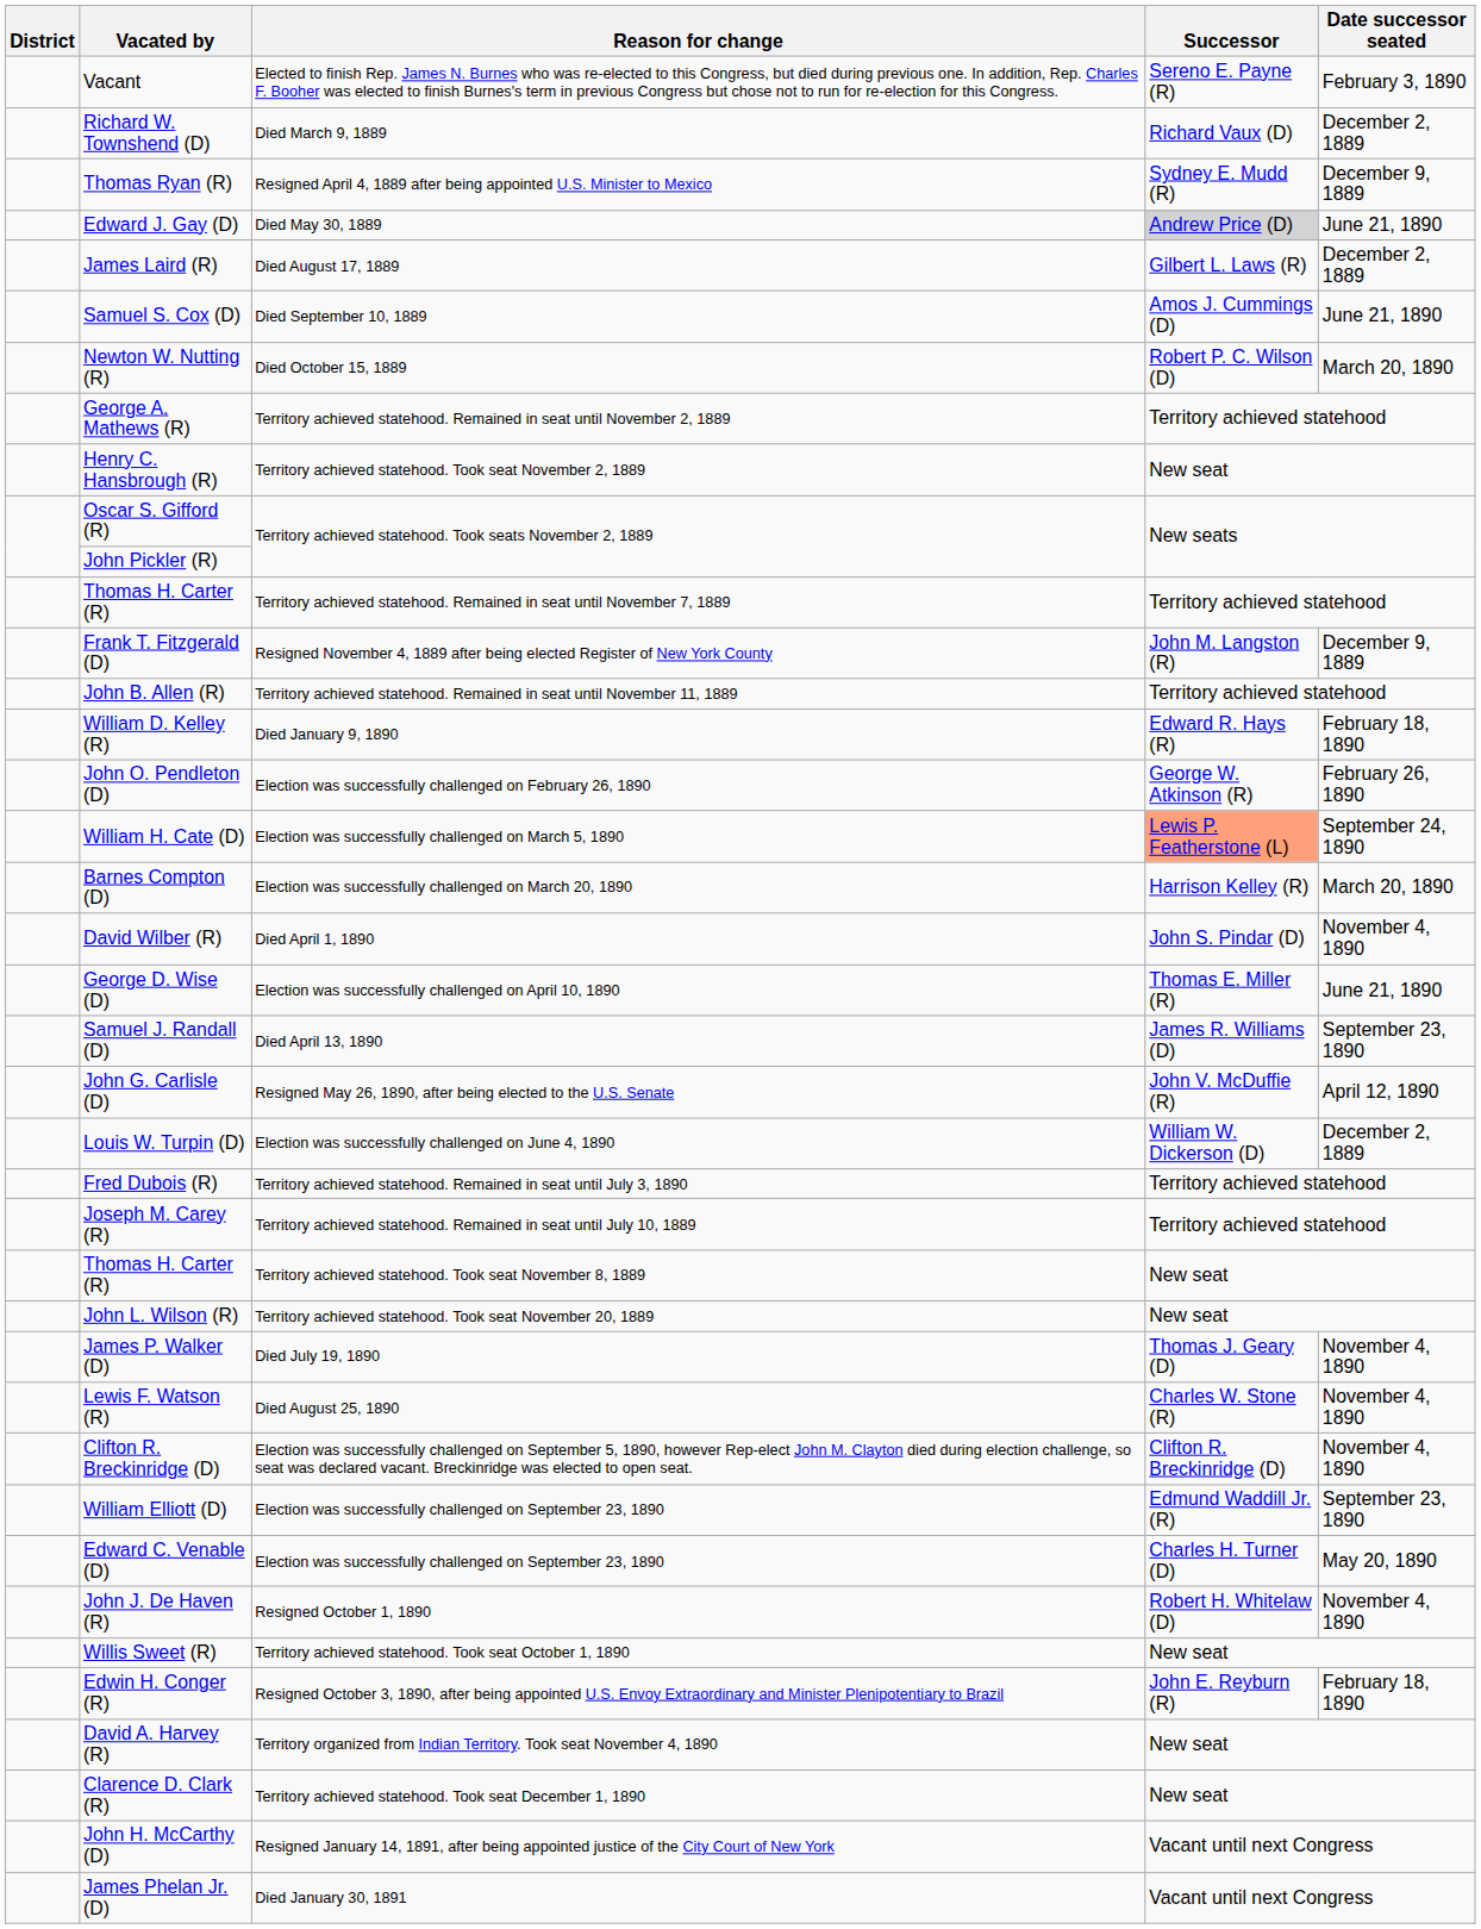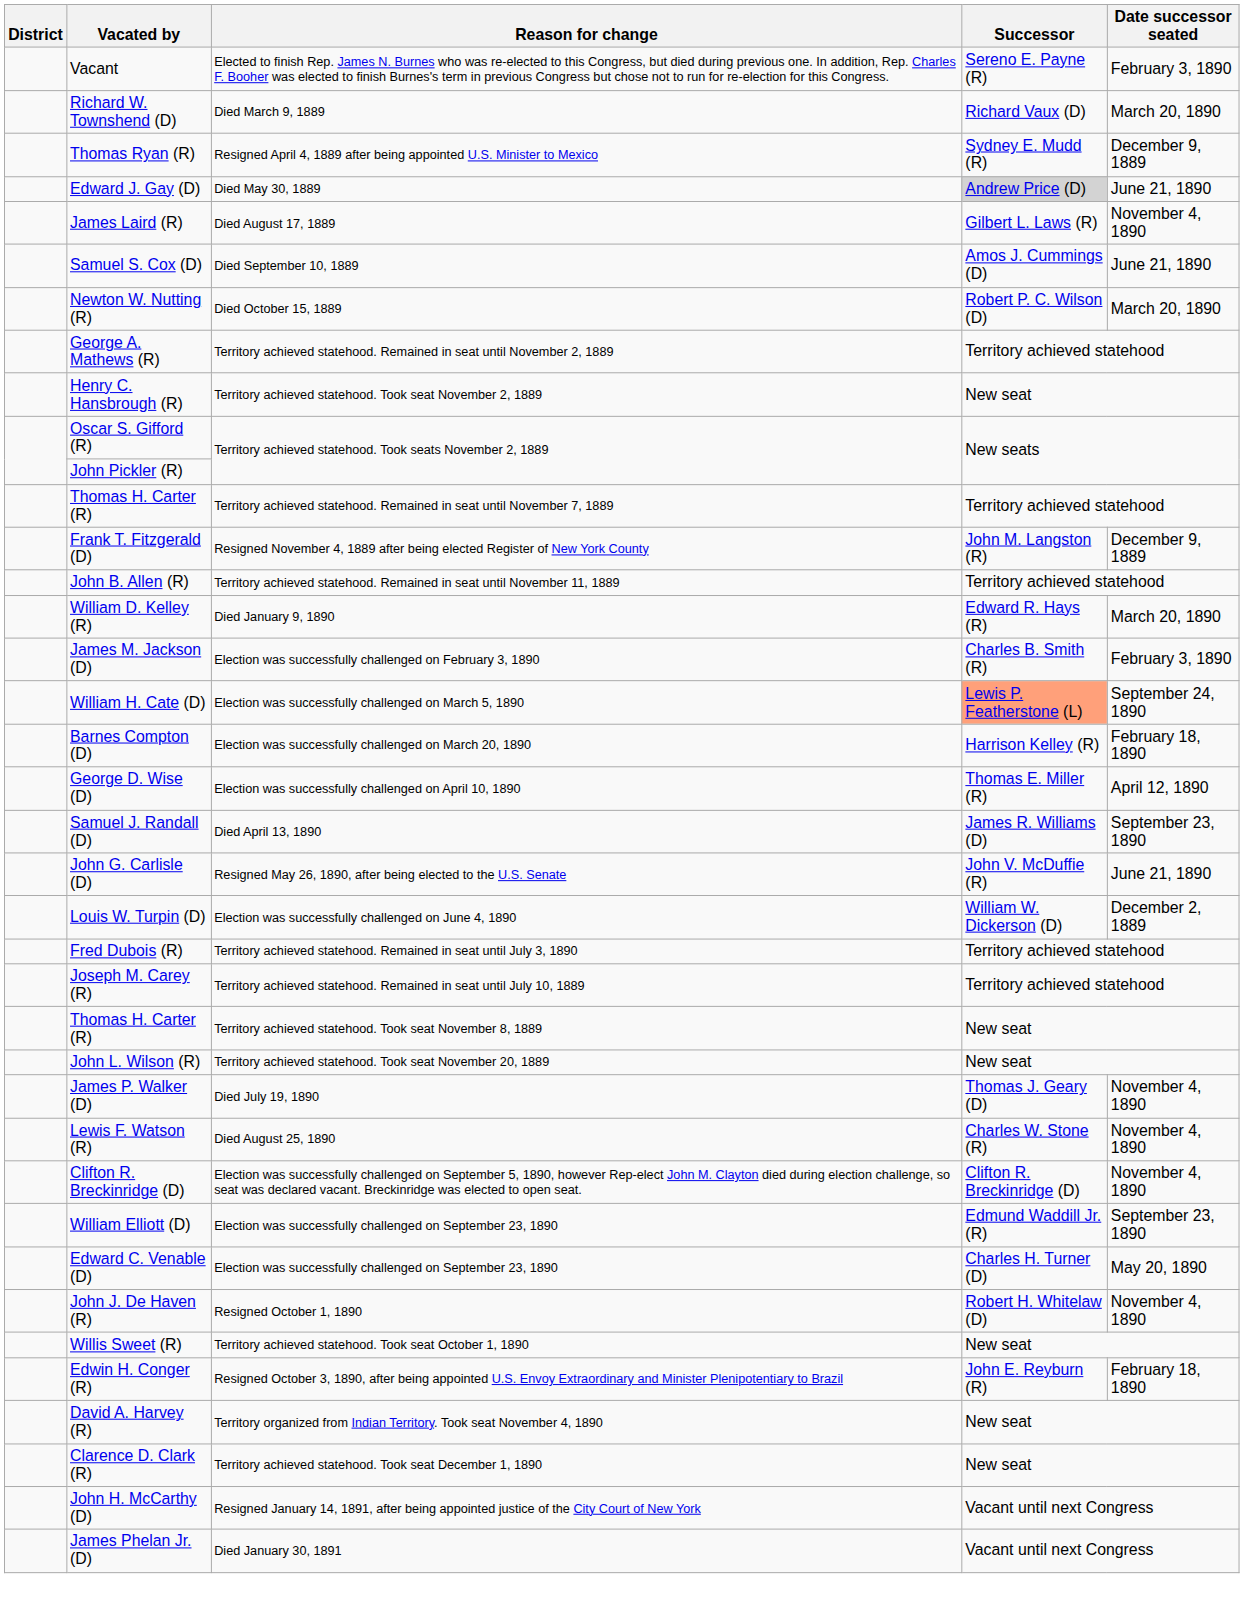 <table class="wikitable sortable">
 <tr style="vertical-align:bottom;">
 <th>District</th>
 <th>Vacated by</th>
 <th>Reason for change</th>
 <th>Successor</th>
 <th>Date successor seated</th>
 </tr>
 <tr>
 <td></td>
 <td>Vacant</td>
 <td style="font-size:80%">Elected to finish Rep. <a href='#'>James N. Burnes</a> who was re-elected to this Congress, but died during previous one.  In addition, Rep. <a href='#'>Charles F. Booher</a> was elected to finish Burnes's term in previous Congress but chose not to run for re-election for this Congress.</td>
 <td><a href='#'>Sereno E. Payne</a> (R)</td>
 <td>February 3, 1890</td>
 </tr>
 <tr>
 <td></td>
 <td><a href='#'>Richard W. Townshend</a> (D)</td>
 <td style="font-size:80%">Died March 9, 1889</td>
 <td><a href='#'>Richard Vaux</a> (D)</td>
-<td>December 2, 1889</td>
+<td>March 20, 1890</td>
 </tr>
 <tr>
 <td></td>
 <td><a href='#'>Thomas Ryan</a> (R)</td>
 <td style="font-size:80%">Resigned April 4, 1889 after being appointed <a href='#'>U.S. Minister to Mexico</a></td>
 <td><a href='#'>Sydney E. Mudd</a> (R)</td>
 <td>December 9, 1889</td>
 </tr>
 <tr>
 <td></td>
 <td><a href='#'>Edward J. Gay</a> (D)</td>
 <td style="font-size:80%">Died May 30, 1889</td>
 <td style="background: lightgrey;"><a href='#'>Andrew Price</a> (D)</td>
 <td>June 21, 1890</td>
 </tr>
 <tr>
 <td></td>
 <td><a href='#'>James Laird</a> (R)</td>
 <td style="font-size:80%">Died August 17, 1889</td>
 <td><a href='#'>Gilbert L. Laws</a> (R)</td>
-<td>December 2, 1889</td>
+<td>November 4, 1890</td>
 </tr>
 <tr>
 <td></td>
 <td><a href='#'>Samuel S. Cox</a> (D)</td>
 <td style="font-size:80%">Died September 10, 1889</td>
 <td><a href='#'>Amos J. Cummings</a> (D)</td>
 <td>June 21, 1890</td>
 </tr>
 <tr>
 <td></td>
 <td><a href='#'>Newton W. Nutting</a> (R)</td>
 <td style="font-size:80%">Died October 15, 1889</td>
 <td><a href='#'>Robert P. C. Wilson</a> (D)</td>
 <td>March 20, 1890</td>
 </tr>
 <tr>
 <td></td>
 <td><a href='#'>George A. Mathews</a> (R)</td>
 <td style="font-size:80%">Territory achieved statehood.  Remained in seat until November 2, 1889</td>
 <td colspan=2>Territory achieved statehood</td>
 </tr>
 <tr>
 <td></td>
 <td><a href='#'>Henry C. Hansbrough</a> (R)</td>
 <td style="font-size:80%">Territory achieved statehood.  Took seat November 2, 1889</td>
 <td colspan=2>New seat</td>
 </tr>
 <tr>
 <td rowspan=2></td>
 <td><a href='#'>Oscar S. Gifford</a> (R)</td>
 <td rowspan=2 style="font-size:80%">Territory achieved statehood.  Took seats November 2, 1889</td>
 <td rowspan=2 colspan=2>New seats</td>
 </tr>
 <tr>
 <td><a href='#'>John Pickler</a> (R)</td>
 </tr>
 <tr>
 <td></td>
 <td><a href='#'>Thomas H. Carter</a> (R)</td>
 <td style="font-size:80%">Territory achieved statehood.  Remained in seat until November 7, 1889</td>
 <td colspan=2>Territory achieved statehood</td>
 </tr>
 <tr>
 <td></td>
 <td><a href='#'>Frank T. Fitzgerald</a> (D)</td>
 <td style="font-size:80%">Resigned November 4, 1889 after being elected Register of <a href='#'>New York County</a></td>
 <td><a href='#'>John M. Langston</a> (R)</td>
 <td>December 9, 1889</td>
 </tr>
 <tr>
 <td></td>
 <td><a href='#'>John B. Allen</a> (R)</td>
 <td style="font-size:80%">Territory achieved statehood.  Remained in seat until November 11, 1889</td>
 <td colspan=2>Territory achieved statehood</td>
 </tr>
 <tr>
 <td></td>
 <td><a href='#'>William D. Kelley</a> (R)</td>
 <td style="font-size:80%">Died January 9, 1890</td>
 <td><a href='#'>Edward R. Hays</a> (R)</td>
-<td>February 18, 1890</td>
+<td>March 20, 1890</td>
 </tr>
 <tr>
 <td></td>
-<td><a href='#'>John O. Pendleton</a> (D)</td>
-<td style="font-size:80%">Election was successfully challenged on February 26, 1890</td>
-<td><a href='#'>George W. Atkinson</a> (R)</td>
-<td>February 26, 1890</td>
+<td><a href='#'>James M. Jackson</a> (D)</td>
+<td style="font-size:80%">Election was successfully challenged on February 3, 1890</td>
+<td><a href='#'>Charles B. Smith</a> (R)</td>
+<td>February 3, 1890</td>
 </tr>
 <tr>
 <td></td>
 <td><a href='#'>William H. Cate</a> (D)</td>
 <td style="font-size:80%">Election was successfully challenged on March 5, 1890</td>
 <td style="background: lightsalmon;"><a href='#'>Lewis P. Featherstone</a> (L)</td>
 <td>September 24, 1890</td>
 </tr>
 <tr>
 <td></td>
 <td><a href='#'>Barnes Compton</a> (D)</td>
 <td style="font-size:80%">Election was successfully challenged on March 20, 1890</td>
 <td><a href='#'>Harrison Kelley</a> (R)</td>
-<td>March 20, 1890</td>
-</tr>
-<tr>
-<td></td>
-<td><a href='#'>David Wilber</a> (R)</td>
-<td style="font-size:80%">Died April 1, 1890</td>
-<td><a href='#'>John S. Pindar</a> (D)</td>
-<td>November 4, 1890</td>
+<td>February 18, 1890</td>
 </tr>
 <tr>
 <td></td>
 <td><a href='#'>George D. Wise</a> (D)</td>
 <td style="font-size:80%">Election was successfully challenged on April 10, 1890</td>
 <td><a href='#'>Thomas E. Miller</a> (R)</td>
-<td>June 21, 1890</td>
+<td>April 12, 1890</td>
 </tr>
 <tr>
 <td></td>
 <td><a href='#'>Samuel J. Randall</a> (D)</td>
 <td style="font-size:80%">Died April 13, 1890</td>
 <td><a href='#'>James R. Williams</a> (D)</td>
 <td>September 23, 1890</td>
 </tr>
 <tr>
 <td></td>
 <td><a href='#'>John G. Carlisle</a> (D)</td>
 <td style="font-size:80%">Resigned May 26, 1890, after being elected to the <a href='#'>U.S. Senate</a></td>
 <td><a href='#'>John V. McDuffie</a> (R)</td>
-<td>April 12, 1890</td>
+<td>June 21, 1890</td>
 </tr>
 <tr>
 <td></td>
 <td><a href='#'>Louis W. Turpin</a> (D)</td>
 <td style="font-size:80%">Election was successfully challenged on June 4, 1890</td>
 <td><a href='#'>William W. Dickerson</a> (D)</td>
 <td>December 2, 1889</td>
 </tr>
 <tr>
 <td></td>
 <td><a href='#'>Fred Dubois</a> (R)</td>
 <td style="font-size:80%">Territory achieved statehood.  Remained in seat until July 3, 1890</td>
 <td colspan=2>Territory achieved statehood</td>
 </tr>
 <tr>
 <td></td>
 <td><a href='#'>Joseph M. Carey</a> (R)</td>
 <td style="font-size:80%">Territory achieved statehood.  Remained in seat until July 10, 1889</td>
 <td colspan=2>Territory achieved statehood</td>
 </tr>
 <tr>
 <td></td>
 <td><a href='#'>Thomas H. Carter</a> (R)</td>
 <td style="font-size:80%">Territory achieved statehood.  Took seat November 8, 1889</td>
 <td colspan=2>New seat</td>
 </tr>
 <tr>
 <td></td>
 <td><a href='#'>John L. Wilson</a> (R)</td>
 <td style="font-size:80%">Territory achieved statehood.  Took seat November 20, 1889</td>
 <td colspan=2>New seat</td>
 </tr>
 <tr>
 <td></td>
 <td><a href='#'>James P. Walker</a> (D)</td>
 <td style="font-size:80%">Died July 19, 1890</td>
 <td><a href='#'>Thomas J. Geary</a> (D)</td>
 <td>November 4, 1890</td>
 </tr>
 <tr>
 <td></td>
 <td><a href='#'>Lewis F. Watson</a> (R)</td>
 <td style="font-size:80%">Died August 25, 1890</td>
 <td><a href='#'>Charles W. Stone</a> (R)</td>
 <td>November 4, 1890</td>
 </tr>
 <tr>
 <td></td>
 <td><a href='#'>Clifton R. Breckinridge</a> (D)</td>
 <td style="font-size:80%">Election was successfully challenged on September 5, 1890, however Rep-elect <a href='#'>John M. Clayton</a> died during election challenge, so seat was declared vacant.  Breckinridge was elected to open seat.</td>
 <td><a href='#'>Clifton R. Breckinridge</a> (D)</td>
 <td>November 4, 1890</td>
 </tr>
 <tr>
 <td></td>
 <td><a href='#'>William Elliott</a> (D)</td>
 <td style="font-size:80%">Election was successfully challenged on September 23, 1890</td>
 <td><a href='#'>Edmund Waddill Jr.</a> (R)</td>
 <td>September 23, 1890</td>
 </tr>
 <tr>
 <td></td>
 <td><a href='#'>Edward C. Venable</a> (D)</td>
 <td style="font-size:80%">Election was successfully challenged on September 23, 1890</td>
 <td><a href='#'>Charles H. Turner</a> (D)</td>
 <td>May 20, 1890</td>
 </tr>
 <tr>
 <td></td>
 <td><a href='#'>John J. De Haven</a> (R)</td>
 <td style="font-size:80%">Resigned October 1, 1890</td>
 <td><a href='#'>Robert H. Whitelaw</a> (D)</td>
 <td>November 4, 1890</td>
 </tr>
 <tr>
 <td></td>
 <td><a href='#'>Willis Sweet</a> (R)</td>
 <td style="font-size:80%">Territory achieved statehood.  Took seat October 1, 1890</td>
 <td colspan=2>New seat</td>
 </tr>
 <tr>
 <td></td>
 <td><a href='#'>Edwin H. Conger</a> (R)</td>
 <td style="font-size:80%">Resigned October 3, 1890, after being appointed <a href='#'>U.S. Envoy Extraordinary and Minister Plenipotentiary to Brazil</a></td>
 <td><a href='#'>John E. Reyburn</a> (R)</td>
 <td>February 18, 1890</td>
 </tr>
 <tr>
 <td></td>
 <td><a href='#'>David A. Harvey</a> (R)</td>
 <td style="font-size:80%">Territory organized from <a href='#'>Indian Territory</a>. Took seat November 4, 1890</td>
 <td colspan=2>New seat</td>
 </tr>
 <tr>
 <td></td>
 <td><a href='#'>Clarence D. Clark</a> (R)</td>
 <td style="font-size:80%">Territory achieved statehood.  Took seat December 1, 1890</td>
 <td colspan=2>New seat</td>
 </tr>
 <tr>
 <td></td>
 <td><a href='#'>John H. McCarthy</a> (D)</td>
 <td style="font-size:80%">Resigned January 14, 1891, after being appointed justice of the <a href='#'>City Court of New York</a></td>
 <td colspan=2>Vacant until next Congress</td>
 </tr>
 <tr>
 <td></td>
 <td><a href='#'>James Phelan Jr.</a> (D)</td>
 <td style="font-size:80%">Died January 30, 1891</td>
 <td colspan=2>Vacant until next Congress</td>
 </tr>
 </table>
